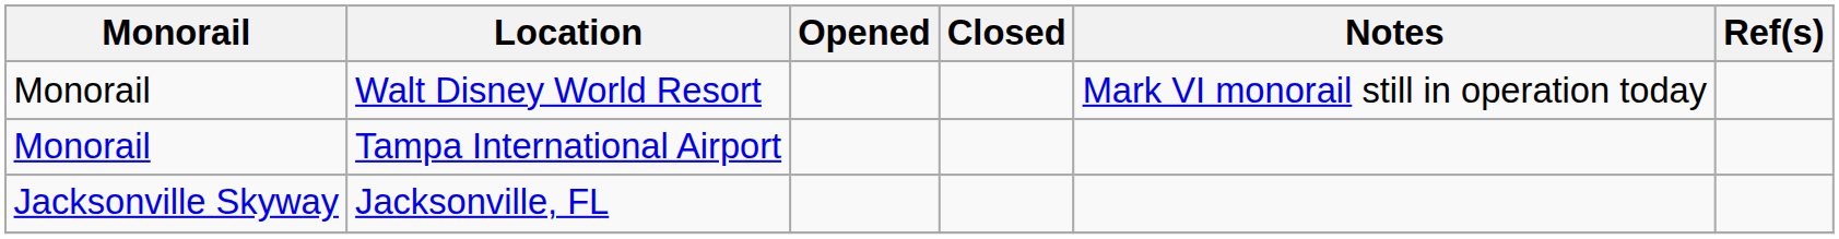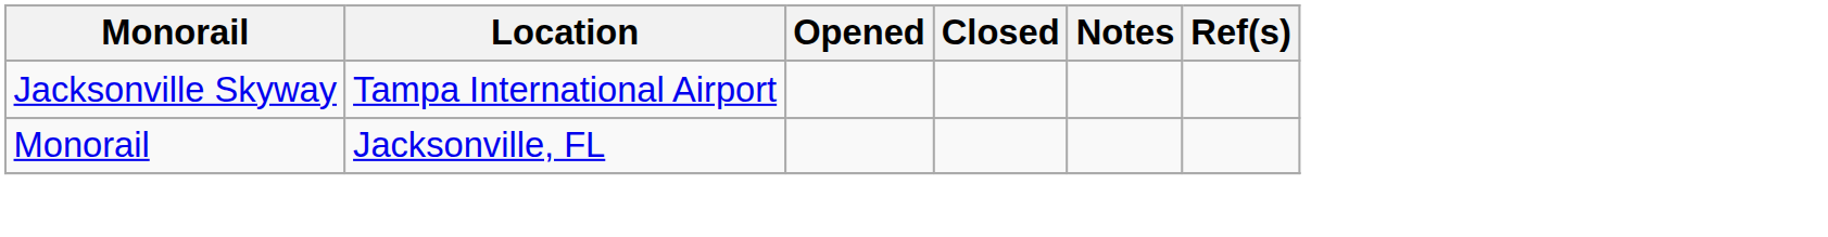 <table class="wikitable sortable">
 <tr>
 <th>Monorail</th>
 <th>Location</th>
 <th>Opened</th>
 <th>Closed</th>
 <th class="unsortable">Notes</th>
 <th class="unsortable">Ref(s)</th>
 </tr>
 <tr>
-<td>Monorail</td>
-<td><a href='#'>Walt Disney World Resort</a></td>
-<td></td>
-<td></td>
-<td><a href='#'>Mark VI monorail</a> still in operation today</td>
-<td></td>
-</tr>
-<tr>
-<td><a href='#'>Monorail</a></td>
+<td><a href='#'>Jacksonville Skyway</a></td>
 <td><a href='#'>Tampa International Airport</a></td>
 <td></td>
 <td></td>
 <td></td>
 <td></td>
 </tr>
 <tr>
-<td><a href='#'>Jacksonville Skyway</a></td>
+<td><a href='#'>Monorail</a></td>
 <td><a href='#'>Jacksonville, FL</a></td>
 <td></td>
 <td></td>
 <td></td>
 <td></td>
 </tr>
 <tr>
 </tr>
 </table>
